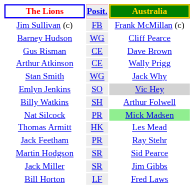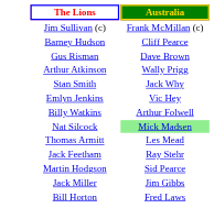 <table align=right style="font-size:90%; margin-left:1em">
 <tr bgcolor=#FF0033>
 <th align="centre" width="126" style="border: 2px solid blue; background: white; color: red">The Lions</th>
-<th align="center" style="background: #eeeeee; color: black"><a href='#'>Posit.</a></th>
 <th align="centre" width="126" style="border: 2px solid gold; background: green; color: gold">Australia</th>
 </tr>
 <tr>
 <td align="center"><a href='#'>Jim Sullivan</a> (c)</td>
-<td align="center" style="background: #eeeeee"><a href='#'>FB</a></td>
 <td align="center"><a href='#'>Frank McMillan</a> (c)</td>
 </tr>
 <tr>
 <td align="center"><a href='#'>Barney Hudson</a></td>
-<td align="center" style="background: #eeeeee"><a href='#'>WG</a></td>
 <td align="center"><a href='#'>Cliff Pearce</a></td>
 </tr>
 <tr>
 <td align="center"><a href='#'>Gus Risman</a></td>
-<td align="center" style="background: #eeeeee"><a href='#'>CE</a></td>
 <td align="center"><a href='#'>Dave Brown</a></td>
 </tr>
 <tr>
 <td align="center"><a href='#'>Arthur Atkinson</a></td>
-<td align="center" style="background: #eeeeee"><a href='#'>CE</a></td>
 <td align="center"><a href='#'>Wally Prigg</a></td>
 </tr>
 <tr>
 <td align="center"><a href='#'>Stan Smith</a></td>
-<td align="center" style="background: #eeeeee"><a href='#'>WG</a></td>
 <td align="center"><a href='#'>Jack Why</a></td>
 </tr>
 <tr>
 <td align="center"><a href='#'>Emlyn Jenkins</a></td>
-<td align="center" style="background: #eeeeee"><a href='#'>SO</a></td>
-<td align="center" style="background: lightgrey;"><a href='#'>Vic Hey</a></td>
+<td align="center"><a href='#'>Vic Hey</a></td>
 </tr>
 <tr>
 <td align="center"><a href='#'>Billy Watkins</a></td>
-<td align="center" style="background: #eeeeee"><a href='#'>SH</a></td>
 <td align="center"><a href='#'>Arthur Folwell</a></td>
 </tr>
 <tr>
 <td align="center"><a href='#'>Nat Silcock</a></td>
-<td align="center" style="background: #eeeeee"><a href='#'>PR</a></td>
 <td align="center" style="background: lightgreen;"><a href='#'>Mick Madsen</a></td>
 </tr>
 <tr>
 <td align="center"><a href='#'>Thomas Armitt</a></td>
-<td align="center" style="background: #eeeeee"><a href='#'>HK</a></td>
 <td align="center"><a href='#'>Les Mead</a></td>
 </tr>
 <tr>
 <td align="center"><a href='#'>Jack Feetham</a></td>
-<td align="center" style="background: #eeeeee"><a href='#'>PR</a></td>
 <td align="center"><a href='#'>Ray Stehr</a></td>
 </tr>
 <tr>
 <td align="center"><a href='#'>Martin Hodgson</a></td>
-<td align="center" style="background: #eeeeee"><a href='#'>SR</a></td>
 <td align="center"><a href='#'>Sid Pearce</a></td>
 </tr>
 <tr>
 <td align="center"><a href='#'>Jack Miller</a></td>
-<td align="center" style="background: #eeeeee"><a href='#'>SR</a></td>
 <td align="center"><a href='#'>Jim Gibbs</a></td>
 </tr>
 <tr>
 <td align="center"><a href='#'>Bill Horton</a></td>
-<td align="center" style="background: #eeeeee"><a href='#'>LF</a></td>
 <td align="center"><a href='#'>Fred Laws</a></td>
 </tr>
 </table>
